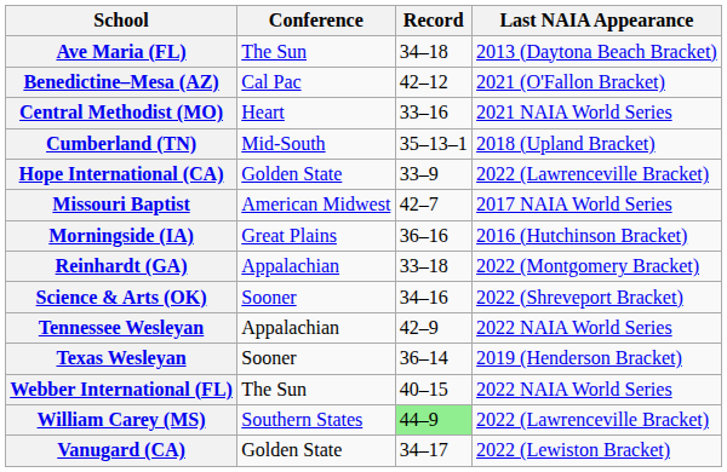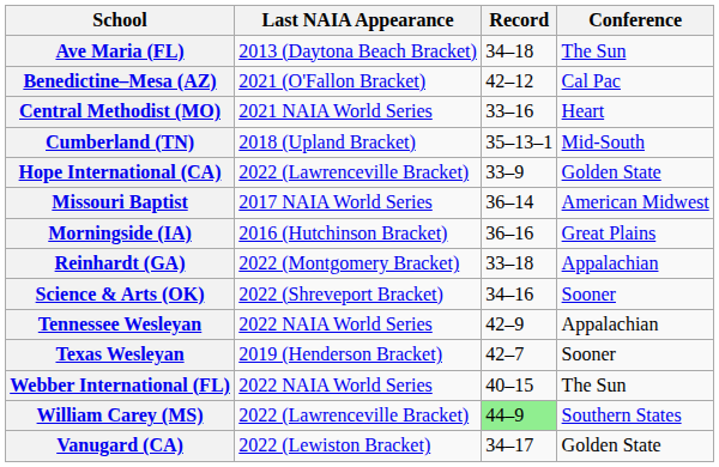 <table class = "wikitable sortable plainrowheaders">
 <tr>
 <th>School</th>
+<th>Last NAIA Appearance</th>
+<th>Record</th>
 <th>Conference</th>
-<th>Record</th>
-<th>Last NAIA Appearance</th>
 </tr>
 <tr>
 <th scope="row"><a href='#'>Ave Maria (FL)</a></th>
+<td><a href='#'>2013 (Daytona Beach Bracket)</a></td>
+<td>34–18</td>
 <td><a href='#'>The Sun</a></td>
-<td>34–18</td>
-<td><a href='#'>2013 (Daytona Beach Bracket)</a></td>
 </tr>
 <tr>
 <th scope="row"><a href='#'>Benedictine–Mesa (AZ)</a></th>
+<td><a href='#'>2021 (O'Fallon Bracket)</a></td>
+<td>42–12</td>
 <td><a href='#'>Cal Pac</a></td>
-<td>42–12</td>
-<td><a href='#'>2021 (O'Fallon Bracket)</a></td>
 </tr>
 <tr>
 <th scope="row"><a href='#'>Central Methodist (MO)</a></th>
+<td><a href='#'>2021 NAIA World Series</a></td>
+<td>33–16</td>
 <td><a href='#'>Heart</a></td>
-<td>33–16</td>
-<td><a href='#'>2021 NAIA World Series</a></td>
 </tr>
 <tr>
 <th scope="row"><a href='#'>Cumberland (TN)</a></th>
+<td><a href='#'>2018 (Upland Bracket)</a></td>
+<td>35–13–1</td>
 <td><a href='#'>Mid-South</a></td>
-<td>35–13–1</td>
-<td><a href='#'>2018 (Upland Bracket)</a></td>
 </tr>
 <tr>
 <th scope="row"><a href='#'>Hope International (CA)</a></th>
+<td><a href='#'>2022 (Lawrenceville Bracket)</a></td>
+<td>33–9</td>
 <td><a href='#'>Golden State</a></td>
-<td>33–9</td>
-<td><a href='#'>2022 (Lawrenceville Bracket)</a></td>
 </tr>
 <tr>
 <th scope="row"><a href='#'>Missouri Baptist</a></th>
+<td><a href='#'>2017 NAIA World Series</a></td>
+<td>36–14</td>
 <td><a href='#'>American Midwest</a></td>
-<td>42–7</td>
-<td><a href='#'>2017 NAIA World Series</a></td>
 </tr>
 <tr>
 <th scope="row"><a href='#'>Morningside (IA)</a></th>
+<td><a href='#'>2016 (Hutchinson Bracket)</a></td>
+<td>36–16</td>
 <td><a href='#'>Great Plains</a></td>
-<td>36–16</td>
-<td><a href='#'>2016 (Hutchinson Bracket)</a></td>
 </tr>
 <tr>
 <th scope="row"><a href='#'>Reinhardt (GA)</a></th>
+<td><a href='#'>2022 (Montgomery Bracket)</a></td>
+<td>33–18</td>
 <td><a href='#'>Appalachian</a></td>
-<td>33–18</td>
-<td><a href='#'>2022 (Montgomery Bracket)</a></td>
 </tr>
 <tr>
 <th scope="row"><a href='#'>Science & Arts (OK)</a></th>
+<td><a href='#'>2022 (Shreveport Bracket)</a></td>
+<td>34–16</td>
 <td><a href='#'>Sooner</a></td>
-<td>34–16</td>
-<td><a href='#'>2022 (Shreveport Bracket)</a></td>
 </tr>
 <tr>
 <th scope="row"><a href='#'>Tennessee Wesleyan</a></th>
+<td><a href='#'>2022 NAIA World Series</a></td>
+<td>42–9</td>
 <td>Appalachian</td>
-<td>42–9</td>
-<td><a href='#'>2022 NAIA World Series</a></td>
 </tr>
 <tr>
 <th scope="row"><a href='#'>Texas Wesleyan</a></th>
+<td><a href='#'>2019 (Henderson Bracket)</a></td>
+<td>42–7</td>
 <td>Sooner</td>
-<td>36–14</td>
-<td><a href='#'>2019 (Henderson Bracket)</a></td>
 </tr>
 <tr>
 <th scope="row"><a href='#'>Webber International (FL)</a></th>
+<td><a href='#'>2022 NAIA World Series</a></td>
+<td>40–15</td>
 <td>The Sun</td>
-<td>40–15</td>
-<td><a href='#'>2022 NAIA World Series</a></td>
 </tr>
 <tr>
 <th scope="row"><a href='#'>William Carey (MS)</a></th>
+<td><a href='#'>2022 (Lawrenceville Bracket)</a></td>
+<td style="background: lightgreen;">44–9</td>
 <td><a href='#'>Southern States</a></td>
-<td style="background: lightgreen;">44–9</td>
-<td><a href='#'>2022 (Lawrenceville Bracket)</a></td>
 </tr>
 <tr>
 <th scope="row"><a href='#'>Vanugard (CA)</a></th>
+<td><a href='#'>2022 (Lewiston Bracket)</a></td>
+<td>34–17</td>
 <td>Golden State</td>
-<td>34–17</td>
-<td><a href='#'>2022 (Lewiston Bracket)</a></td>
 </tr>
 </table>
